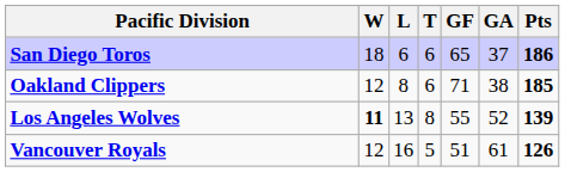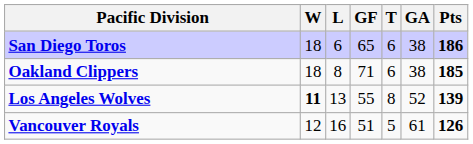 <table class="wikitable" style="text-align:center">
 <tr>
 <th style="width:17em">Pacific Division</th>
 <th>W</th>
 <th>L</th>
+<th>GF</th>
 <th>T</th>
-<th>GF</th>
 <th>GA</th>
 <th>Pts</th>
 </tr>
 <tr style="text-align:center; background:#ccf;">
 <td align=left><strong><a href='#'>San Diego Toros</a></strong></td>
 <td>18</td>
 <td>6</td>
+<td>65</td>
 <td>6</td>
-<td>65</td>
-<td>37</td>
+<td>38</td>
 <td><strong>186</strong></td>
 </tr>
 <tr align=center>
 <td align=left><strong><a href='#'>Oakland Clippers</a></strong></td>
-<td>12</td>
+<td>18</td>
 <td>8</td>
+<td>71</td>
 <td>6</td>
-<td>71</td>
 <td>38</td>
 <td><strong>185</strong></td>
 </tr>
 <tr align=center>
 <td align=left><strong><a href='#'>Los Angeles Wolves</a></strong></td>
 <td><strong>11</strong></td>
 <td>13</td>
+<td>55</td>
 <td>8</td>
-<td>55</td>
 <td>52</td>
 <td><strong>139</strong></td>
 </tr>
 <tr align=center>
 <td align=left><strong><a href='#'>Vancouver Royals</a></strong></td>
 <td>12</td>
 <td>16</td>
+<td>51</td>
 <td>5</td>
-<td>51</td>
 <td>61</td>
 <td><strong>126</strong></td>
 </tr>
 </table>
